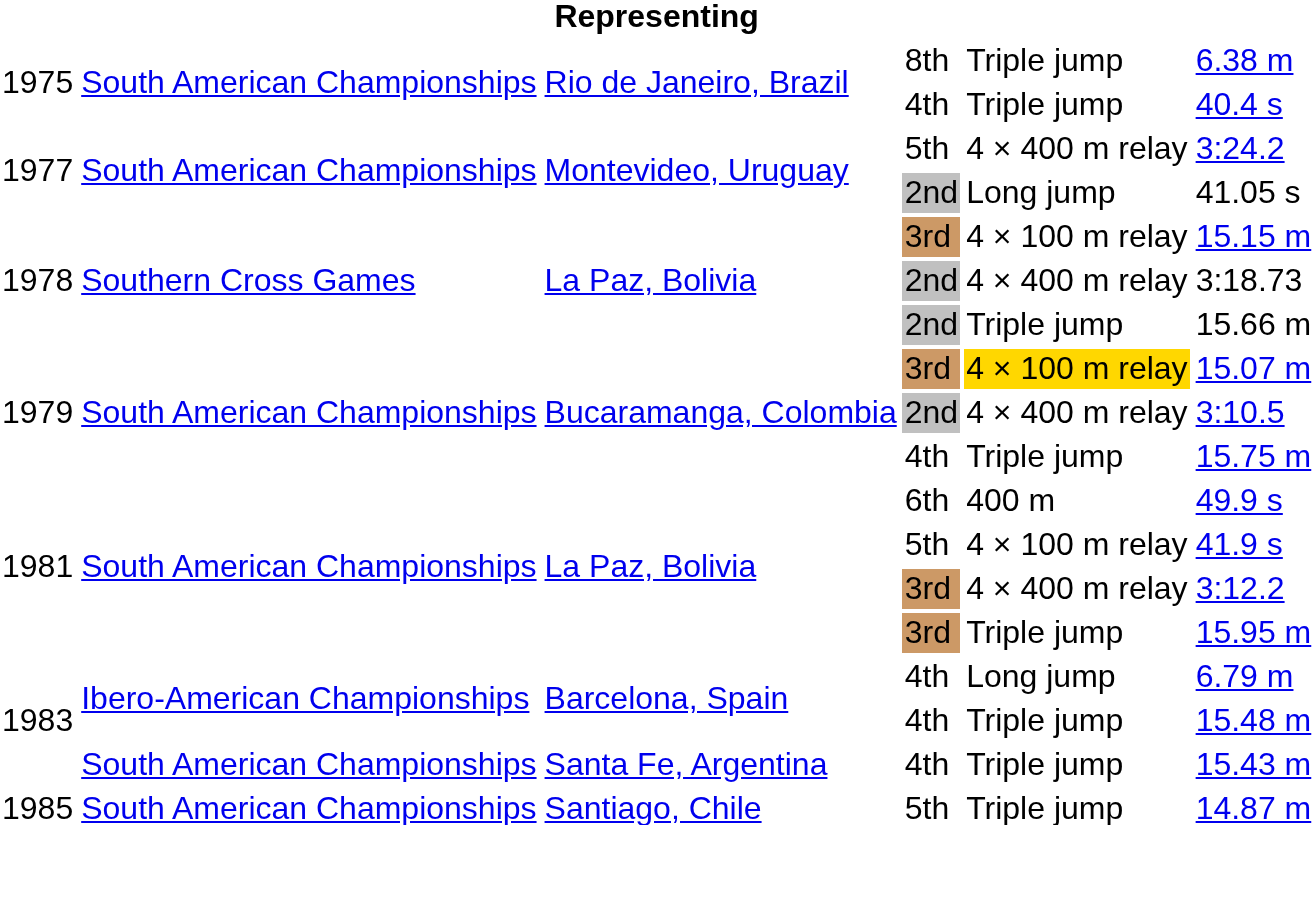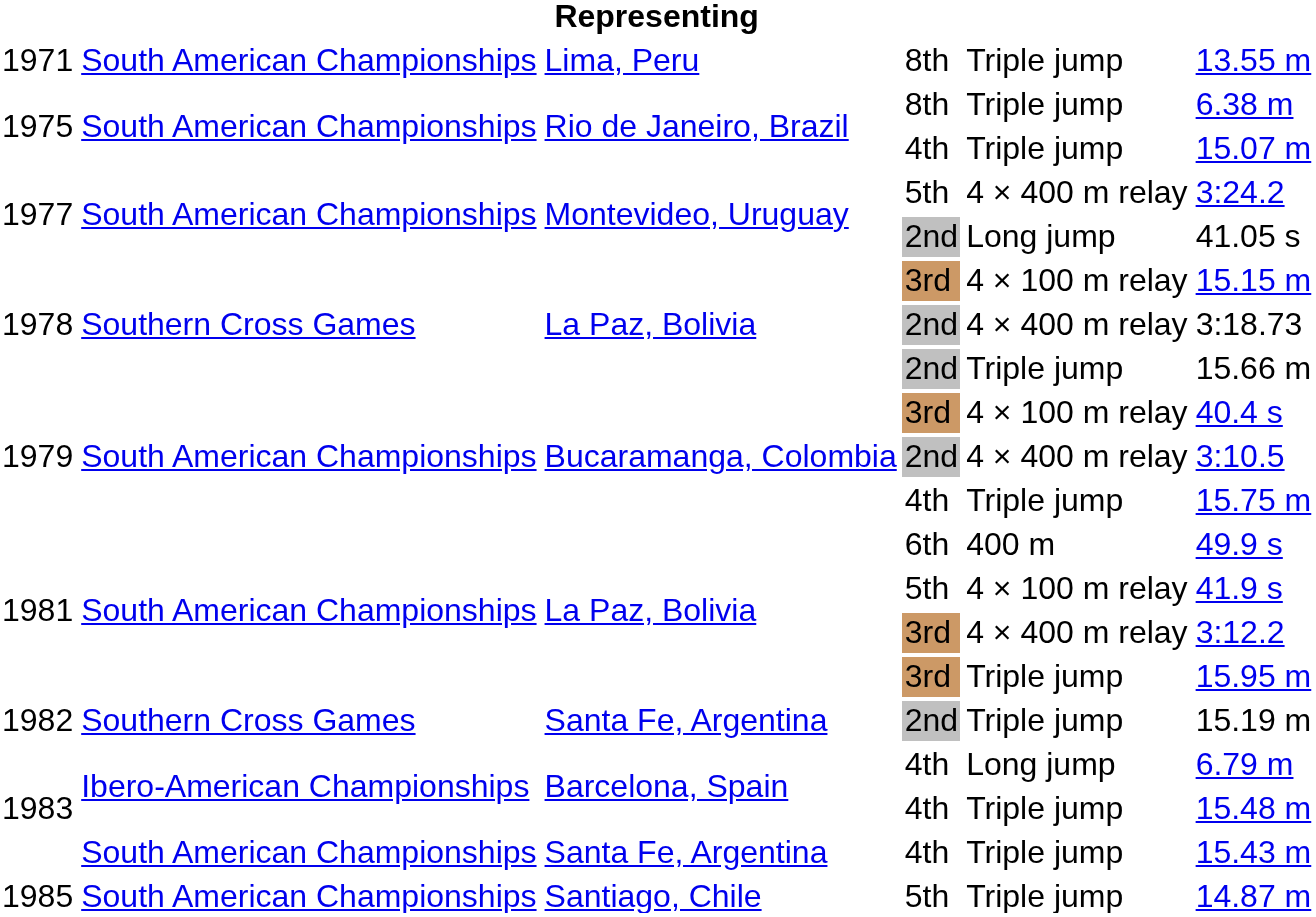 <table>
 <tr>
 <th colspan="6">Representing </th>
+</tr>
+<tr>
+<td>1971</td>
+<td><a href='#'>South American Championships</a></td>
+<td><a href='#'>Lima, Peru</a></td>
+<td>8th</td>
+<td>Triple jump</td>
+<td><a href='#'>13.55 m</a></td>
 </tr>
 <tr>
 <td rowspan=2>1975</td>
 <td rowspan=2><a href='#'>South American Championships</a></td>
 <td rowspan=2><a href='#'>Rio de Janeiro, Brazil</a></td>
 <td>8th</td>
 <td>Triple jump</td>
 <td><a href='#'>6.38 m</a></td>
 </tr>
 <tr>
 <td>4th</td>
 <td>Triple jump</td>
-<td><a href='#'>40.4 s</a></td>
+<td><a href='#'>15.07 m</a></td>
 </tr>
 <tr>
 <td rowspan=2>1977</td>
 <td rowspan=2><a href='#'>South American Championships</a></td>
 <td rowspan=2><a href='#'>Montevideo, Uruguay</a></td>
 <td>5th</td>
 <td>4 × 400 m relay</td>
 <td><a href='#'>3:24.2</a></td>
 </tr>
 <tr>
 <td bgcolor=silver>2nd</td>
 <td>Long jump</td>
 <td>41.05 s</td>
 </tr>
 <tr>
 <td rowspan=3>1978</td>
 <td rowspan=3><a href='#'>Southern Cross Games</a></td>
 <td rowspan=3><a href='#'>La Paz, Bolivia</a></td>
 <td bgcolor=cc9966>3rd</td>
 <td>4 × 100 m relay</td>
 <td><a href='#'>15.15 m</a></td>
 </tr>
 <tr>
 <td bgcolor=silver>2nd</td>
 <td>4 × 400 m relay</td>
 <td>3:18.73</td>
 </tr>
 <tr>
 <td bgcolor=silver>2nd</td>
 <td>Triple jump</td>
 <td>15.66 m</td>
 </tr>
 <tr>
 <td rowspan=3>1979</td>
 <td rowspan=3><a href='#'>South American Championships</a></td>
 <td rowspan=3><a href='#'>Bucaramanga, Colombia</a></td>
 <td bgcolor=cc9966>3rd</td>
-<td style="background: gold;">4 × 100 m relay</td>
-<td><a href='#'>15.07 m</a></td>
+<td>4 × 100 m relay</td>
+<td><a href='#'>40.4 s</a></td>
 </tr>
 <tr>
 <td bgcolor=silver>2nd</td>
 <td>4 × 400 m relay</td>
 <td><a href='#'>3:10.5</a></td>
 </tr>
 <tr>
 <td>4th</td>
 <td>Triple jump</td>
 <td><a href='#'>15.75 m</a></td>
 </tr>
 <tr>
 <td rowspan=4>1981</td>
 <td rowspan=4><a href='#'>South American Championships</a></td>
 <td rowspan=4><a href='#'>La Paz, Bolivia</a></td>
 <td>6th</td>
 <td>400 m</td>
 <td><a href='#'>49.9 s</a></td>
 </tr>
 <tr>
 <td>5th</td>
 <td>4 × 100 m relay</td>
 <td><a href='#'>41.9 s</a></td>
 </tr>
 <tr>
 <td bgcolor=cc9966>3rd</td>
 <td>4 × 400 m relay</td>
 <td><a href='#'>3:12.2</a></td>
 </tr>
 <tr>
 <td bgcolor=cc9966>3rd</td>
 <td>Triple jump</td>
 <td><a href='#'>15.95 m</a></td>
 </tr>
 <tr>
+<td>1982</td>
+<td><a href='#'>Southern Cross Games</a></td>
+<td><a href='#'>Santa Fe, Argentina</a></td>
+<td bgcolor=silver>2nd</td>
+<td>Triple jump</td>
+<td>15.19 m</td>
+</tr>
+<tr>
 <td rowspan=3>1983</td>
 <td rowspan=2><a href='#'>Ibero-American Championships</a></td>
 <td rowspan=2><a href='#'>Barcelona, Spain</a></td>
 <td>4th</td>
 <td>Long jump</td>
 <td><a href='#'>6.79 m</a></td>
 </tr>
 <tr>
 <td>4th</td>
 <td>Triple jump</td>
 <td><a href='#'>15.48 m</a></td>
 </tr>
 <tr>
 <td><a href='#'>South American Championships</a></td>
 <td><a href='#'>Santa Fe, Argentina</a></td>
 <td>4th</td>
 <td>Triple jump</td>
 <td><a href='#'>15.43 m</a></td>
 </tr>
 <tr>
 <td>1985</td>
 <td><a href='#'>South American Championships</a></td>
 <td><a href='#'>Santiago, Chile</a></td>
 <td>5th</td>
 <td>Triple jump</td>
 <td><a href='#'>14.87 m</a></td>
 </tr>
 </table>
